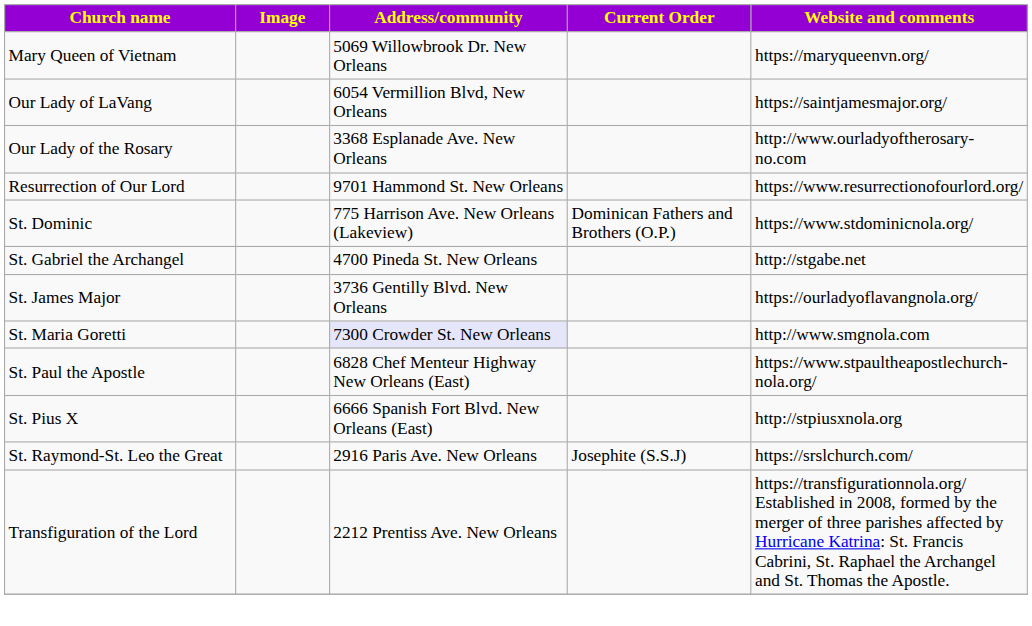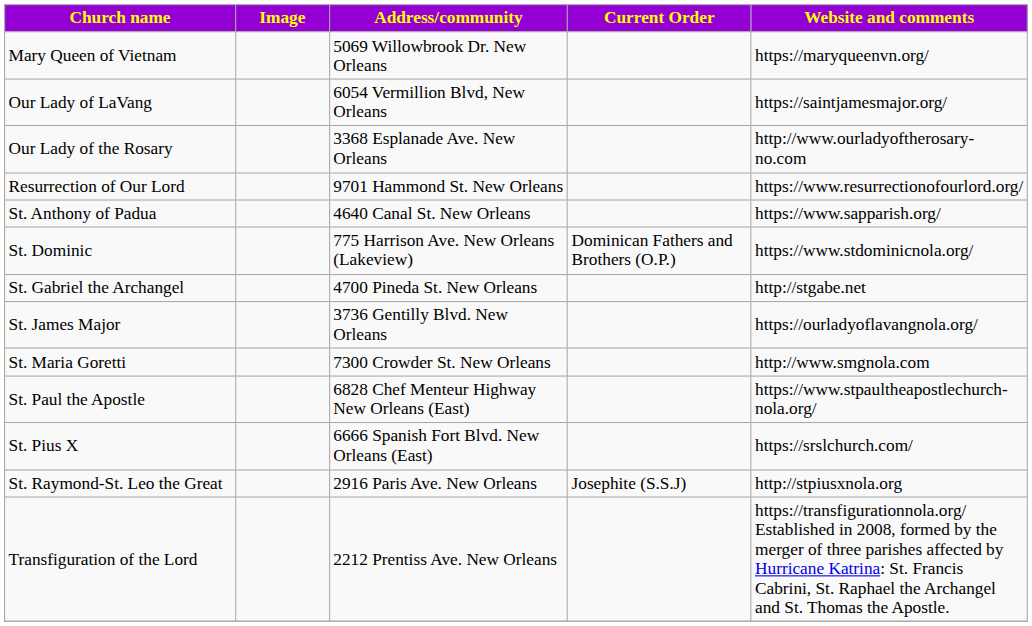 <table class="wikitable sortable" style="width:75%">
 <tr>
 <th style="background:darkviolet; color:yellow;" width="25%"><strong>Church name</strong></th>
 <th style="background:darkviolet; color:yellow;" width="10%"><strong>Image</strong></th>
 <th style="background:darkviolet; color:yellow;" width="25%"><strong>Address/community</strong></th>
 <th style="background:darkviolet; color:yellow;" width="20%"><strong>Current Order</strong></th>
 <th style="background:darkviolet; color:yellow;" width="20%"><strong>Website and comments</strong></th>
 </tr>
 <tr>
 <td>Mary Queen of Vietnam</td>
 <td></td>
 <td>5069 Willowbrook Dr. New Orleans</td>
 <td></td>
 <td>https://maryqueenvn.org/</td>
 </tr>
 <tr>
 <td>Our Lady of LaVang</td>
 <td></td>
 <td>6054 Vermillion Blvd, New Orleans</td>
 <td></td>
 <td>https://saintjamesmajor.org/</td>
 </tr>
 <tr>
 <td>Our Lady of the Rosary</td>
 <td></td>
 <td>3368 Esplanade Ave. New Orleans</td>
 <td></td>
 <td>http://www.ourladyoftherosary-no.com</td>
 </tr>
 <tr>
 <td>Resurrection of Our Lord</td>
 <td></td>
 <td>9701 Hammond St. New Orleans</td>
 <td></td>
 <td>https://www.resurrectionofourlord.org/</td>
 </tr>
 <tr>
+<td>St. Anthony of Padua</td>
+<td></td>
+<td>4640 Canal St. New Orleans</td>
+<td></td>
+<td>https://www.sapparish.org/</td>
+</tr>
+<tr>
 <td>St. Dominic</td>
 <td></td>
 <td>775 Harrison Ave. New Orleans (Lakeview)</td>
 <td>Dominican Fathers and Brothers (O.P.)</td>
 <td>https://www.stdominicnola.org/</td>
 </tr>
 <tr>
 <td>St. Gabriel the Archangel</td>
 <td></td>
 <td>4700 Pineda St. New Orleans</td>
 <td></td>
 <td>http://stgabe.net</td>
 </tr>
 <tr>
 <td>St. James Major</td>
 <td></td>
 <td>3736 Gentilly Blvd. New Orleans</td>
 <td></td>
 <td>https://ourladyoflavangnola.org/</td>
 </tr>
 <tr>
 <td>St. Maria Goretti</td>
 <td></td>
-<td style="background: lavender;">7300 Crowder St. New Orleans</td>
+<td>7300 Crowder St. New Orleans</td>
 <td></td>
 <td>http://www.smgnola.com</td>
 </tr>
 <tr>
 <td>St. Paul the Apostle</td>
 <td></td>
 <td>6828 Chef Menteur Highway New Orleans (East)</td>
 <td></td>
 <td>https://www.stpaultheapostlechurch-nola.org/</td>
 </tr>
 <tr>
 <td>St. Pius X</td>
 <td></td>
 <td>6666 Spanish Fort Blvd. New Orleans (East)</td>
 <td></td>
-<td>http://stpiusxnola.org</td>
+<td>https://srslchurch.com/</td>
 </tr>
 <tr>
 <td>St. Raymond-St. Leo the Great</td>
 <td></td>
 <td>2916 Paris Ave. New Orleans</td>
 <td>Josephite (S.S.J)</td>
-<td>https://srslchurch.com/</td>
+<td>http://stpiusxnola.org</td>
 </tr>
 <tr>
 <td>Transfiguration of the Lord</td>
 <td></td>
 <td>2212 Prentiss Ave. New Orleans</td>
 <td></td>
 <td>https://transfigurationnola.org/<br>Established in 2008, formed by the merger of three parishes affected by <a href='#'>Hurricane Katrina</a>: St. Francis Cabrini, St. Raphael the Archangel and St. Thomas the Apostle.</td>
 </tr>
 <tr>
 </tr>
 </table>
